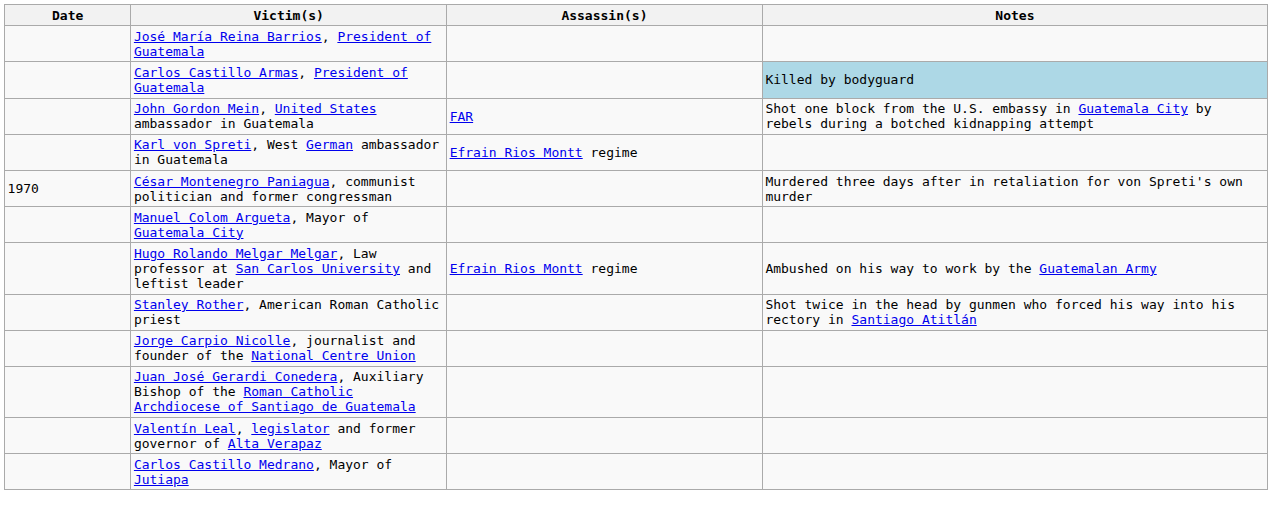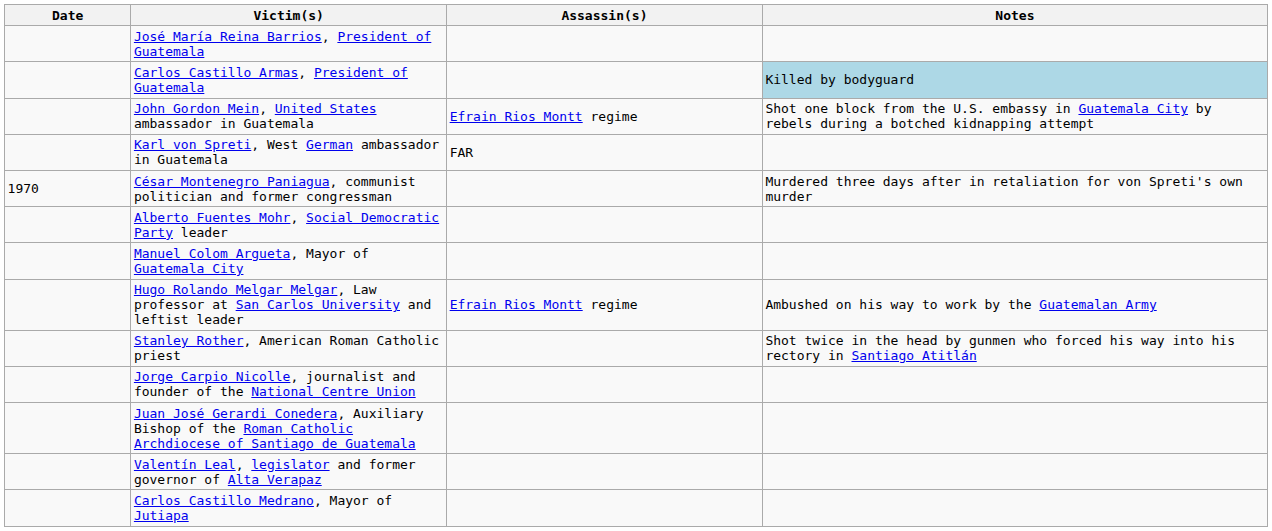 <table class="wikitable sortable sticky-header" style="width:100%">
 <tr>
 <th style="width:10%">Date</th>
 <th style="width:25%">Victim(s)</th>
 <th style="width:25%">Assassin(s)</th>
 <th style="width:40%">Notes</th>
 </tr>
 <tr>
 <td></td>
 <td><a href='#'>José María Reina Barrios</a>, <a href='#'>President of Guatemala</a></td>
 <td></td>
 <td></td>
 </tr>
 <tr>
 <td></td>
 <td><a href='#'>Carlos Castillo Armas</a>, <a href='#'>President of Guatemala</a></td>
 <td></td>
 <td style="background: lightblue;">Killed by bodyguard</td>
 </tr>
 <tr>
 <td></td>
 <td><a href='#'>John Gordon Mein</a>, <a href='#'>United States</a> ambassador in Guatemala</td>
-<td><a href='#'>FAR</a></td>
+<td><a href='#'>Efrain Rios Montt</a> regime</td>
 <td>Shot one block from the U.S. embassy in <a href='#'>Guatemala City</a> by rebels during a botched kidnapping attempt</td>
 </tr>
 <tr>
 <td></td>
 <td><a href='#'>Karl von Spreti</a>, West <a href='#'>German</a> ambassador in Guatemala</td>
-<td><a href='#'>Efrain Rios Montt</a> regime</td>
+<td>FAR</td>
 <td></td>
 </tr>
 <tr>
 <td>1970</td>
 <td><a href='#'>César Montenegro Paniagua</a>, communist politician and former congressman</td>
 <td></td>
 <td>Murdered three days after in retaliation for von Spreti's own murder</td>
+</tr>
+<tr>
+<td></td>
+<td><a href='#'>Alberto Fuentes Mohr</a>, <a href='#'>Social Democratic Party</a> leader</td>
+<td></td>
+<td></td>
 </tr>
 <tr>
 <td></td>
 <td><a href='#'>Manuel Colom Argueta</a>, Mayor of <a href='#'>Guatemala City</a></td>
 <td></td>
 <td></td>
 </tr>
 <tr>
 <td></td>
 <td><a href='#'>Hugo Rolando Melgar Melgar</a>, Law professor at <a href='#'>San Carlos University</a> and leftist leader</td>
 <td><a href='#'>Efrain Rios Montt</a> regime</td>
 <td>Ambushed on his way to work by the <a href='#'>Guatemalan Army</a></td>
 </tr>
 <tr>
 <td></td>
 <td><a href='#'>Stanley Rother</a>, American Roman Catholic priest</td>
 <td></td>
 <td>Shot twice in the head by gunmen who forced his way into his rectory in <a href='#'>Santiago Atitlán</a></td>
 </tr>
 <tr>
 <td></td>
 <td><a href='#'>Jorge Carpio Nicolle</a>, journalist and founder of the <a href='#'>National Centre Union</a></td>
 <td></td>
 <td></td>
 </tr>
 <tr>
 <td></td>
 <td><a href='#'>Juan José Gerardi Conedera</a>, Auxiliary Bishop of the <a href='#'>Roman Catholic Archdiocese of Santiago de Guatemala</a></td>
 <td></td>
 <td></td>
 </tr>
 <tr>
 <td></td>
 <td><a href='#'>Valentín Leal</a>, <a href='#'>legislator</a> and former governor of <a href='#'>Alta Verapaz</a></td>
 <td></td>
 <td></td>
 </tr>
 <tr>
 <td></td>
 <td><a href='#'>Carlos Castillo Medrano</a>, Mayor of <a href='#'>Jutiapa</a></td>
 <td></td>
 <td></td>
 </tr>
 </table>
